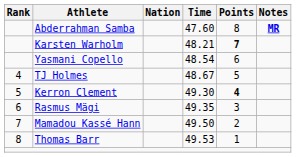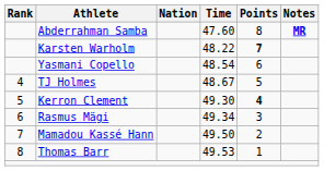 <table class="wikitable sortable" style="text-align:center;">
 <tr>
 <th scope="col" style="width: 10px;">Rank</th>
 <th scope="col">Athlete</th>
 <th scope="col">Nation</th>
 <th scope="col">Time</th>
 <th scope="col">Points</th>
 <th scope="col">Notes</th>
 </tr>
 <tr>
 <td></td>
 <td align=left><a href='#'>Abderrahman Samba</a></td>
 <td align=left></td>
 <td>47.60</td>
 <td>8</td>
 <td><strong><a href='#'>MR</a></strong></td>
 </tr>
 <tr>
 <td></td>
 <td align=left><a href='#'>Karsten Warholm</a></td>
 <td align=left></td>
-<td>48.21</td>
+<td>48.22</td>
 <td><strong>7</strong></td>
 <td></td>
 </tr>
 <tr>
 <td></td>
 <td align=left><a href='#'>Yasmani Copello</a></td>
 <td align=left></td>
 <td>48.54</td>
 <td>6</td>
 <td></td>
 </tr>
 <tr>
 <td>4</td>
 <td align=left><a href='#'>TJ Holmes</a></td>
 <td align=left></td>
 <td>48.67</td>
 <td>5</td>
 <td></td>
 </tr>
 <tr>
 <td>5</td>
 <td align=left><a href='#'>Kerron Clement</a></td>
 <td align=left></td>
 <td>49.30</td>
 <td><strong>4</strong></td>
 <td></td>
 </tr>
 <tr>
 <td>6</td>
 <td align=left><a href='#'>Rasmus Mägi</a></td>
 <td align=left></td>
-<td>49.35</td>
+<td>49.34</td>
 <td>3</td>
 <td></td>
 </tr>
 <tr>
 <td>7</td>
 <td align=left><a href='#'>Mamadou Kassé Hann</a></td>
 <td align=left></td>
 <td>49.50</td>
 <td>2</td>
 <td></td>
 </tr>
 <tr>
 <td>8</td>
 <td align=left><a href='#'>Thomas Barr</a></td>
 <td align=left></td>
 <td>49.53</td>
 <td>1</td>
 <td></td>
 </tr>
 <tr class="sortbottom">
 <td colspan="6"></td>
 </tr>
 </table>
